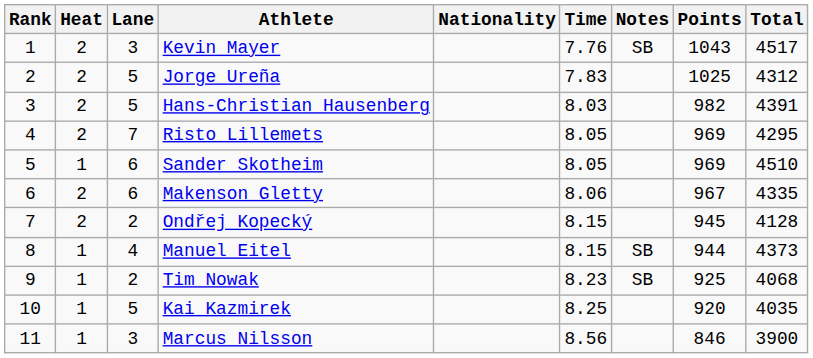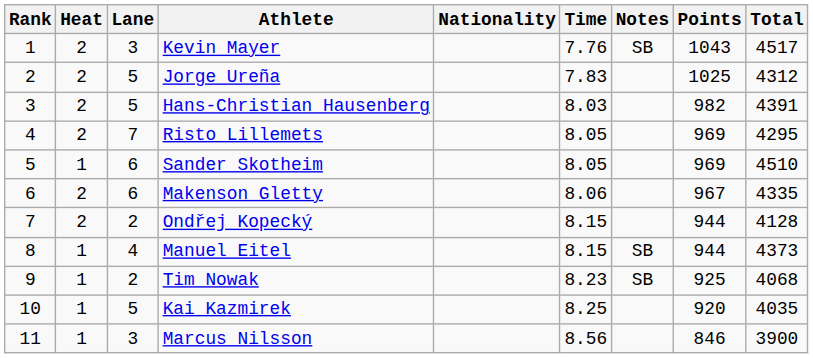 <table class="wikitable sortable" style="text-align:center">
 <tr>
 <th>Rank</th>
 <th>Heat</th>
 <th>Lane</th>
 <th>Athlete</th>
 <th>Nationality</th>
 <th>Time</th>
 <th>Notes</th>
 <th>Points</th>
 <th>Total</th>
 </tr>
 <tr>
 <td>1</td>
 <td>2</td>
 <td>3</td>
 <td align=left><a href='#'>Kevin Mayer</a></td>
 <td align=left></td>
 <td>7.76</td>
 <td>SB</td>
 <td>1043</td>
 <td>4517</td>
 </tr>
 <tr>
 <td>2</td>
 <td>2</td>
 <td>5</td>
 <td align=left><a href='#'>Jorge Ureña</a></td>
 <td align=left></td>
 <td>7.83</td>
 <td></td>
 <td>1025</td>
 <td>4312</td>
 </tr>
 <tr>
 <td>3</td>
 <td>2</td>
 <td>5</td>
 <td align=left><a href='#'>Hans-Christian Hausenberg</a></td>
 <td align=left></td>
 <td>8.03</td>
 <td></td>
 <td>982</td>
 <td>4391</td>
 </tr>
 <tr>
 <td>4</td>
 <td>2</td>
 <td>7</td>
 <td align=left><a href='#'>Risto Lillemets</a></td>
 <td align=left></td>
 <td>8.05</td>
 <td></td>
 <td>969</td>
 <td>4295</td>
 </tr>
 <tr>
 <td>5</td>
 <td>1</td>
 <td>6</td>
 <td align=left><a href='#'>Sander Skotheim</a></td>
 <td align=left></td>
 <td>8.05</td>
 <td></td>
 <td>969</td>
 <td>4510</td>
 </tr>
 <tr>
 <td>6</td>
 <td>2</td>
 <td>6</td>
 <td align=left><a href='#'>Makenson Gletty</a></td>
 <td align=left></td>
 <td>8.06</td>
 <td></td>
 <td>967</td>
 <td>4335</td>
 </tr>
 <tr>
 <td>7</td>
 <td>2</td>
 <td>2</td>
 <td align=left><a href='#'>Ondřej Kopecký</a></td>
 <td align=left></td>
 <td>8.15</td>
 <td></td>
-<td>945</td>
+<td>944</td>
 <td>4128</td>
 </tr>
 <tr>
 <td>8</td>
 <td>1</td>
 <td>4</td>
 <td align=left><a href='#'>Manuel Eitel</a></td>
 <td align=left></td>
 <td>8.15</td>
 <td>SB</td>
 <td>944</td>
 <td>4373</td>
 </tr>
 <tr>
 <td>9</td>
 <td>1</td>
 <td>2</td>
 <td align=left><a href='#'>Tim Nowak</a></td>
 <td align=left></td>
 <td>8.23</td>
 <td>SB</td>
 <td>925</td>
 <td>4068</td>
 </tr>
 <tr>
 <td>10</td>
 <td>1</td>
 <td>5</td>
 <td align=left><a href='#'>Kai Kazmirek</a></td>
 <td align=left></td>
 <td>8.25</td>
 <td></td>
 <td>920</td>
 <td>4035</td>
 </tr>
 <tr>
 <td>11</td>
 <td>1</td>
 <td>3</td>
 <td align=left><a href='#'>Marcus Nilsson</a></td>
 <td align=left></td>
 <td>8.56</td>
 <td></td>
 <td>846</td>
 <td>3900</td>
 </tr>
 </table>
